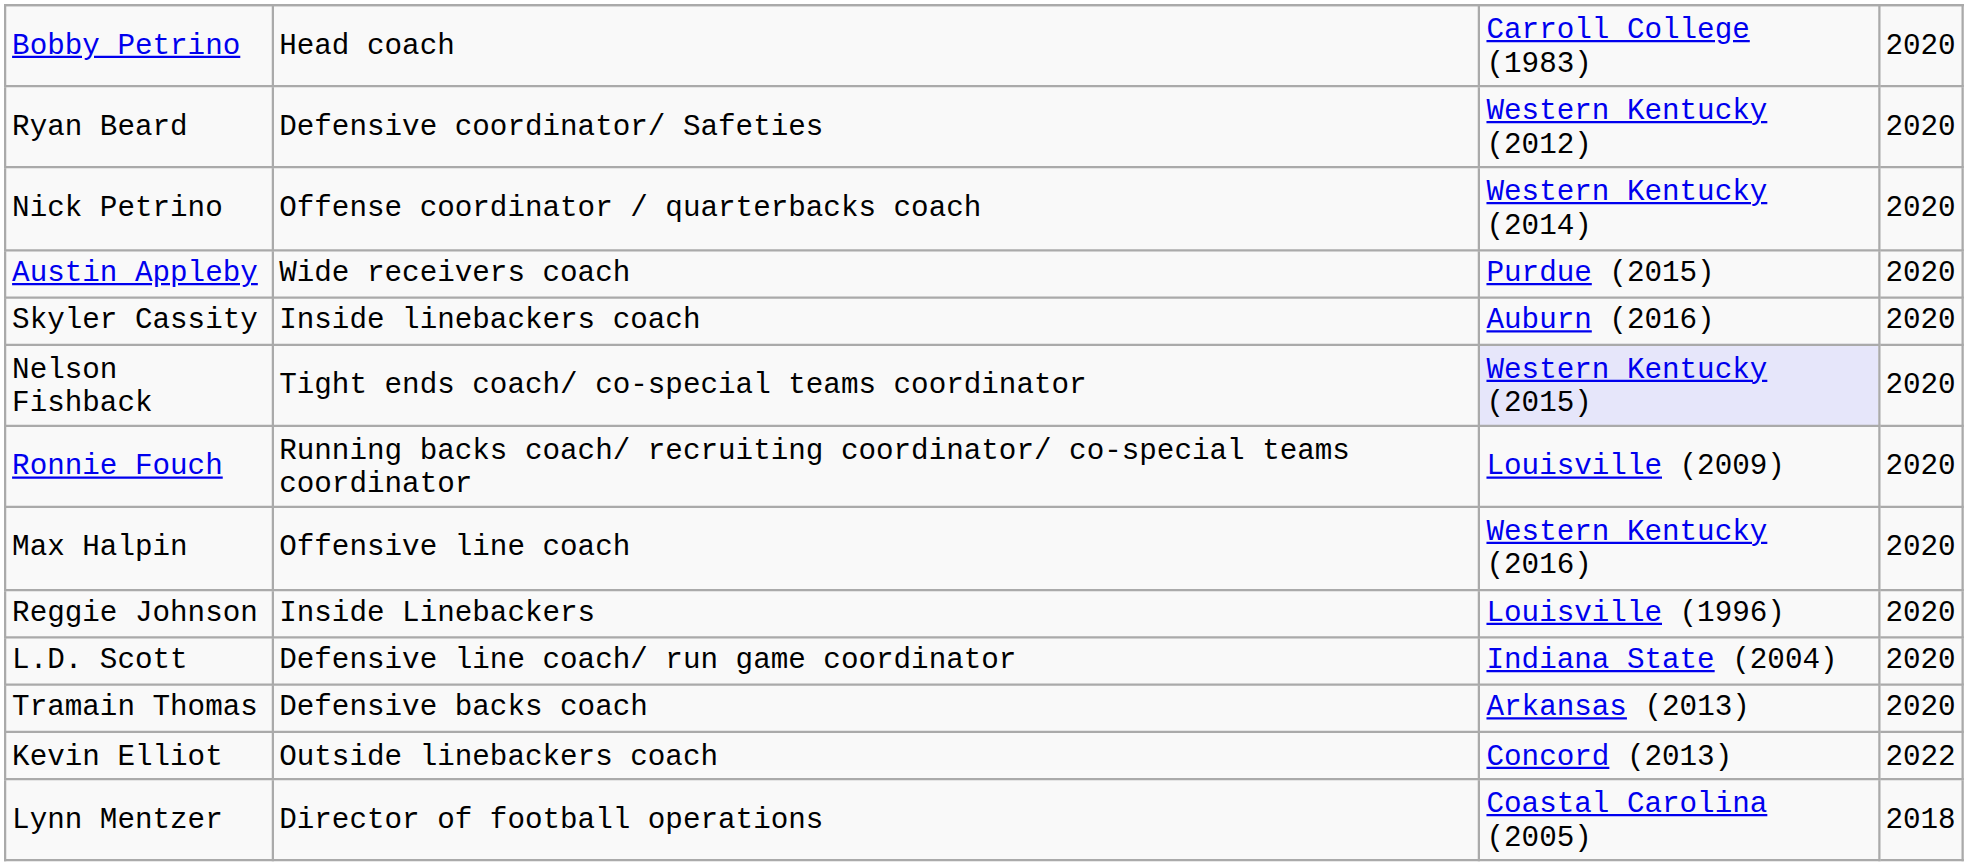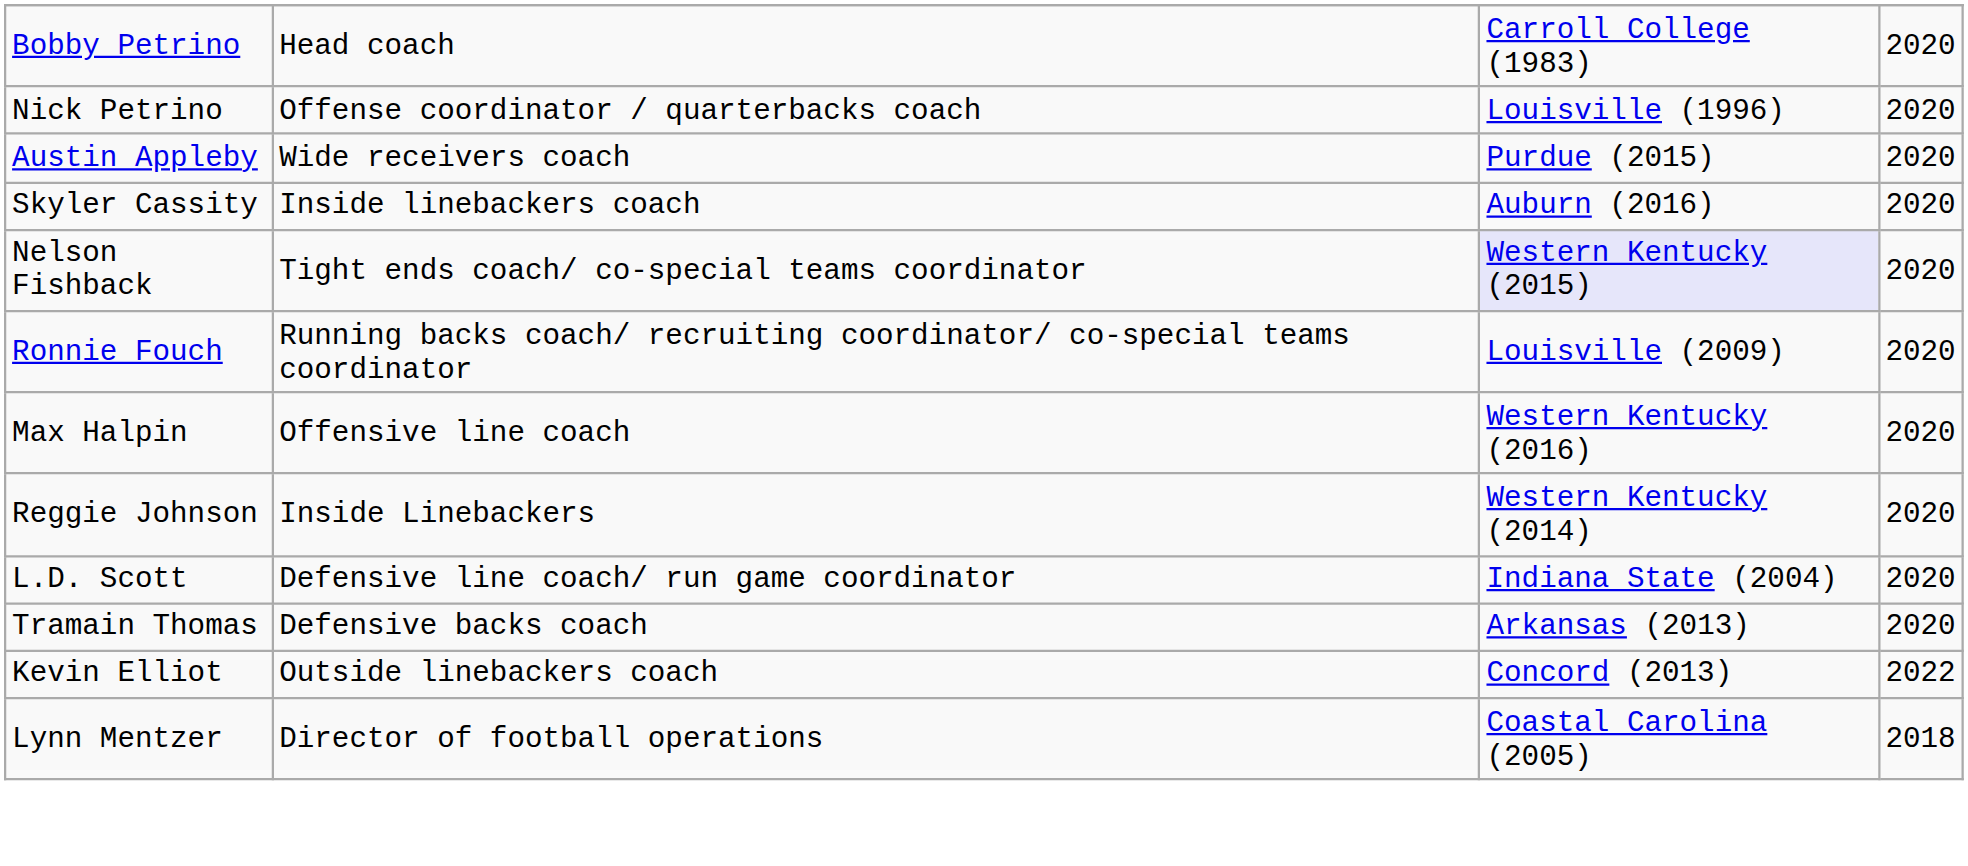 <table class="wikitable";">
 <tr>
 </tr>
 <tr>
 <td><a href='#'>Bobby Petrino</a></td>
 <td>Head coach</td>
 <td><a href='#'>Carroll College</a> (1983)</td>
 <td align=center>2020</td>
 </tr>
 <tr>
-<td>Ryan Beard</td>
-<td>Defensive coordinator/ Safeties</td>
-<td><a href='#'>Western Kentucky</a> (2012)</td>
-<td align=center>2020</td>
-</tr>
-<tr>
 <td>Nick Petrino</td>
 <td>Offense coordinator / quarterbacks coach</td>
-<td><a href='#'>Western Kentucky</a> (2014)</td>
+<td><a href='#'>Louisville</a> (1996)</td>
 <td align=center>2020</td>
 </tr>
 <tr>
 <td><a href='#'>Austin Appleby</a></td>
 <td>Wide receivers coach</td>
 <td><a href='#'>Purdue</a> (2015)</td>
 <td align=center>2020</td>
 </tr>
 <tr>
 <td>Skyler Cassity</td>
 <td>Inside linebackers coach</td>
 <td><a href='#'>Auburn</a> (2016)</td>
 <td align=center>2020</td>
 </tr>
 <tr>
 <td>Nelson Fishback</td>
 <td>Tight ends coach/ co-special teams coordinator</td>
 <td style="background: lavender;"><a href='#'>Western Kentucky</a> (2015)</td>
 <td align=center>2020</td>
 </tr>
 <tr>
 <td><a href='#'>Ronnie Fouch</a></td>
 <td>Running backs coach/ recruiting coordinator/ co-special teams coordinator</td>
 <td><a href='#'>Louisville</a> (2009)</td>
 <td align=center>2020</td>
 </tr>
 <tr>
 <td>Max Halpin</td>
 <td>Offensive line coach</td>
 <td><a href='#'>Western Kentucky</a> (2016)</td>
 <td align=center>2020</td>
 </tr>
 <tr>
 <td>Reggie Johnson</td>
 <td>Inside Linebackers</td>
-<td><a href='#'>Louisville</a> (1996)</td>
+<td><a href='#'>Western Kentucky</a> (2014)</td>
 <td align=center>2020</td>
 </tr>
 <tr>
 <td>L.D. Scott</td>
 <td>Defensive line coach/ run game coordinator</td>
 <td><a href='#'>Indiana State</a> (2004)</td>
 <td align=center>2020</td>
 </tr>
 <tr>
 <td>Tramain Thomas</td>
 <td>Defensive backs coach</td>
 <td><a href='#'>Arkansas</a> (2013)</td>
 <td align=center>2020</td>
 </tr>
 <tr>
 <td>Kevin Elliot</td>
 <td>Outside linebackers coach</td>
 <td><a href='#'>Concord</a> (2013)</td>
 <td align=center>2022</td>
 </tr>
 <tr>
 <td>Lynn Mentzer</td>
 <td>Director of football operations</td>
 <td><a href='#'>Coastal Carolina</a> (2005)</td>
 <td align=center>2018</td>
 </tr>
 </table>
